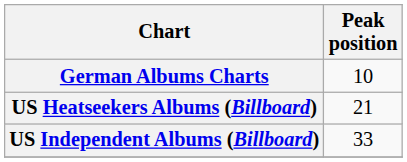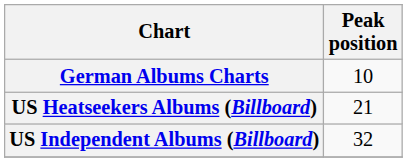 <table class="wikitable plainrowheaders sortable" style="text-align:center;" border="1">
 <tr>
 <th scope="col">Chart</th>
 <th scope="col">Peak<br>position</th>
 </tr>
 <tr>
 <th scope="row"><a href='#'>German Albums Charts</a></th>
 <td>10</td>
 </tr>
 <tr>
 <th scope="row">US <a href='#'>Heatseekers Albums</a> (<em><a href='#'>Billboard</a></em>)</th>
 <td>21</td>
 </tr>
 <tr>
 <th scope="row">US <a href='#'>Independent Albums</a> (<em><a href='#'>Billboard</a></em>)</th>
-<td>33</td>
+<td>32</td>
 </tr>
 <tr>
 </tr>
 </table>
